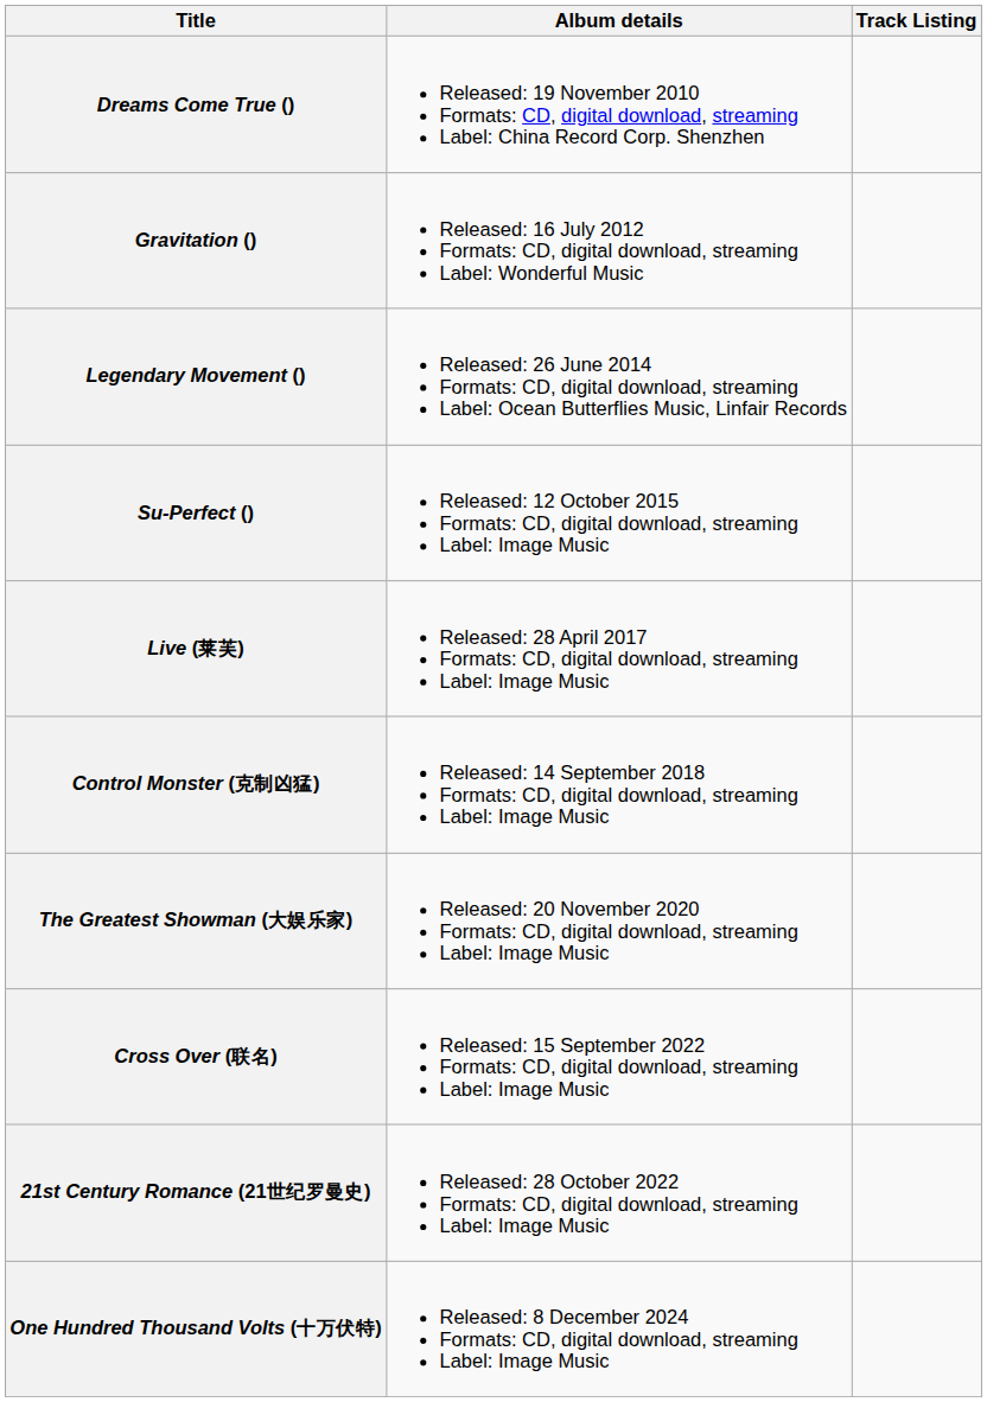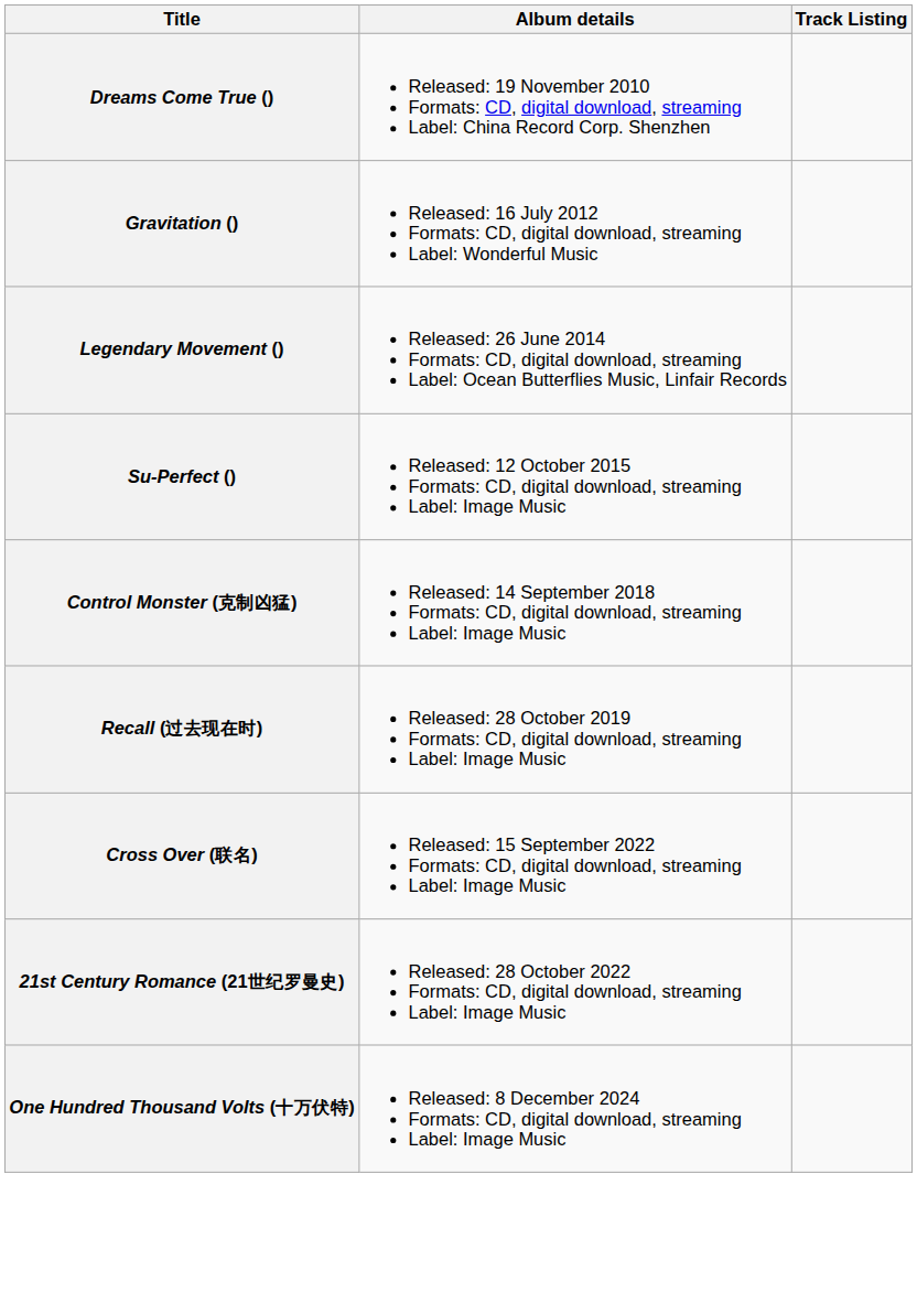 <table class="wikitable plainrowheaders">
 <tr>
 <th align="left">Title</th>
 <th align="left">Album details</th>
 <th>Track Listing</th>
 </tr>
 <tr>
 <th scope="row"><em>Dreams Come True</em> ()</th>
 <td><br><ul><li>Released: 19 November 2010</li><li>Formats: <a href='#'>CD</a>, <a href='#'>digital download</a>, <a href='#'>streaming</a></li><li>Label: China Record Corp. Shenzhen</li></ul></td>
 <td><br></td>
 </tr>
 <tr>
 <th scope="row"><em>Gravitation</em> ()</th>
 <td><br><ul><li>Released: 16 July 2012</li><li>Formats: CD, digital download, streaming</li><li>Label: Wonderful Music</li></ul></td>
 <td><br></td>
 </tr>
 <tr>
 <th scope="row"><em>Legendary Movement</em> ()</th>
 <td><br><ul><li>Released: 26 June 2014</li><li>Formats: CD, digital download, streaming</li><li>Label: Ocean Butterflies Music, Linfair Records</li></ul></td>
 <td><br></td>
 </tr>
 <tr>
 <th scope="row"><em>Su-Perfect</em> ()</th>
 <td><br><ul><li>Released: 12 October 2015</li><li>Formats: CD, digital download, streaming</li><li>Label: Image Music</li></ul></td>
 <td><br></td>
 </tr>
 <tr>
-<th scope="row"><em>Live</em> (莱芙)</th>
-<td><br><ul><li>Released: 28 April 2017</li><li>Formats: CD, digital download, streaming</li><li>Label: Image Music</li></ul></td>
-<td><br></td>
-</tr>
-<tr>
 <th scope="row"><em>Control Monster</em> (克制凶猛)</th>
 <td><br><ul><li>Released: 14 September 2018</li><li>Formats: CD, digital download, streaming</li><li>Label: Image Music</li></ul></td>
 <td><br></td>
 </tr>
 <tr>
-<th scope="row"><em>The Greatest Showman</em> (大娱乐家)</th>
-<td><br><ul><li>Released: 20 November 2020</li><li>Formats: CD, digital download, streaming</li><li>Label: Image Music</li></ul></td>
+<th scope="row"><em>Recall</em> (过去现在时)</th>
+<td><br><ul><li>Released: 28 October 2019</li><li>Formats: CD, digital download, streaming</li><li>Label: Image Music</li></ul></td>
 <td><br></td>
 </tr>
 <tr>
 <th scope="row"><em>Cross Over</em> (联名)</th>
 <td><br><ul><li>Released: 15 September 2022</li><li>Formats: CD, digital download, streaming</li><li>Label: Image Music</li></ul></td>
 <td><br></td>
 </tr>
 <tr>
 <th scope="row"><em>21st Century Romance</em> (21世纪罗曼史)</th>
 <td><br><ul><li>Released: 28 October 2022</li><li>Formats: CD, digital download, streaming</li><li>Label: Image Music</li></ul></td>
 <td><br></td>
 </tr>
 <tr>
 <th scope="row"><em>One Hundred Thousand Volts</em> (十万伏特)</th>
 <td><br><ul><li>Released: 8 December 2024</li><li>Formats: CD, digital download, streaming</li><li>Label: Image Music</li></ul></td>
 <td><br></td>
 </tr>
 </table>
